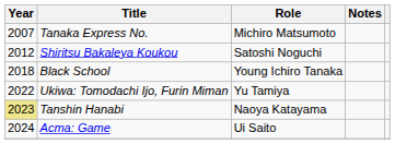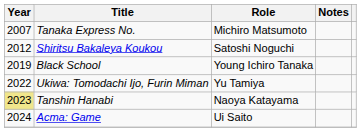 <table class="wikitable">
 <tr>
 <th>Year</th>
 <th>Title</th>
 <th>Role</th>
 <th>Notes</th>
 <th></th>
 </tr>
 <tr>
 <td>2007</td>
 <td><em>Tanaka Express No.</em></td>
 <td>Michiro Matsumoto</td>
 <td></td>
 <td></td>
 </tr>
 <tr>
 <td>2012</td>
 <td><em><a href='#'>Shiritsu Bakaleya Koukou</a></em></td>
 <td>Satoshi Noguchi</td>
 <td></td>
 <td></td>
 </tr>
 <tr>
-<td>2018</td>
+<td>2019</td>
 <td><em>Black School</em></td>
 <td>Young Ichiro Tanaka</td>
 <td></td>
 <td></td>
 </tr>
 <tr>
 <td>2022</td>
 <td><em>Ukiwa: Tomodachi Ijo, Furin Miman</em></td>
 <td>Yu Tamiya</td>
 <td></td>
 <td></td>
 </tr>
 <tr>
 <td style="background: khaki;">2023</td>
 <td><em>Tanshin Hanabi</em></td>
 <td>Naoya Katayama</td>
 <td></td>
 <td></td>
 </tr>
 <tr>
 <td>2024</td>
 <td><em><a href='#'>Acma: Game</a></em></td>
 <td>Ui Saito</td>
 <td></td>
 <td></td>
 </tr>
 <tr>
 </tr>
 </table>
